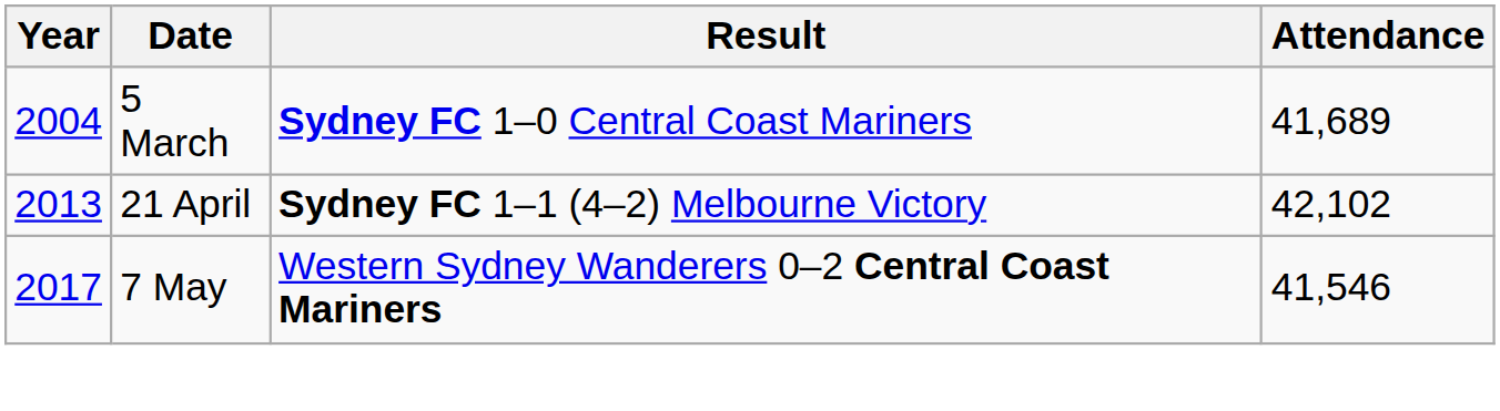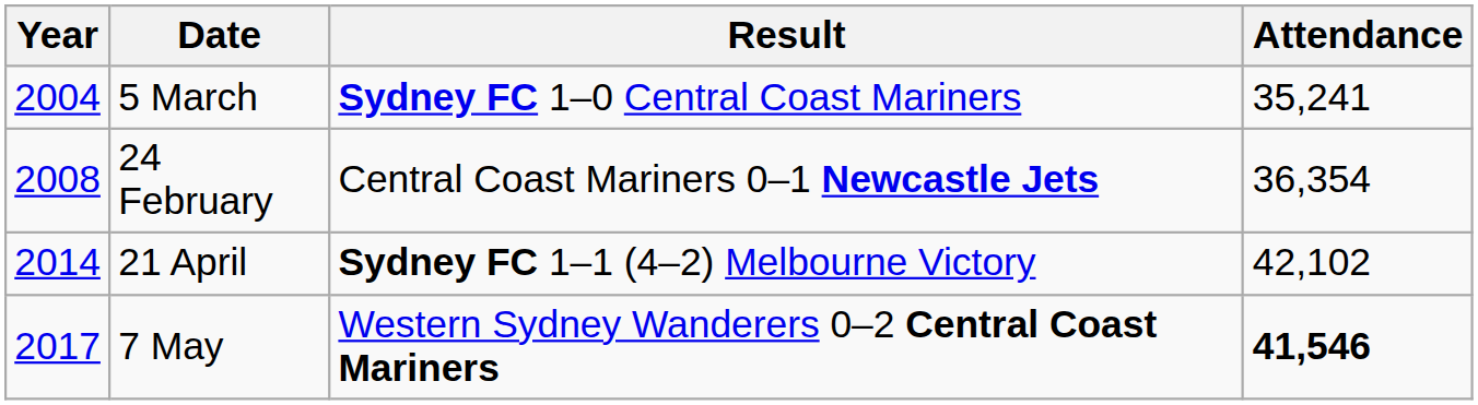 <table class="wikitable">
 <tr>
 <th>Year</th>
 <th>Date</th>
 <th>Result</th>
 <th>Attendance</th>
 </tr>
 <tr>
 <td><a href='#'>2004</a></td>
 <td>5 March</td>
 <td><strong><a href='#'>Sydney FC</a></strong> 1–0 <a href='#'>Central Coast Mariners</a></td>
-<td>41,689</td>
+<td>35,241</td>
 </tr>
 <tr>
-<td><a href='#'>2013</a></td>
+<td><a href='#'>2008</a></td>
+<td>24 February</td>
+<td>Central Coast Mariners 0–1 <strong><a href='#'>Newcastle Jets</a></strong></td>
+<td>36,354</td>
+</tr>
+<tr>
+<td><a href='#'>2014</a></td>
 <td>21 April</td>
 <td><strong>Sydney FC</strong> 1–1 (4–2) <a href='#'>Melbourne Victory</a></td>
 <td>42,102</td>
 </tr>
 <tr>
 <td><a href='#'>2017</a></td>
 <td>7 May</td>
 <td><a href='#'>Western Sydney Wanderers</a> 0–2 <strong>Central Coast Mariners</strong></td>
-<td>41,546</td>
+<td><strong>41,546</strong></td>
 </tr>
 </table>
